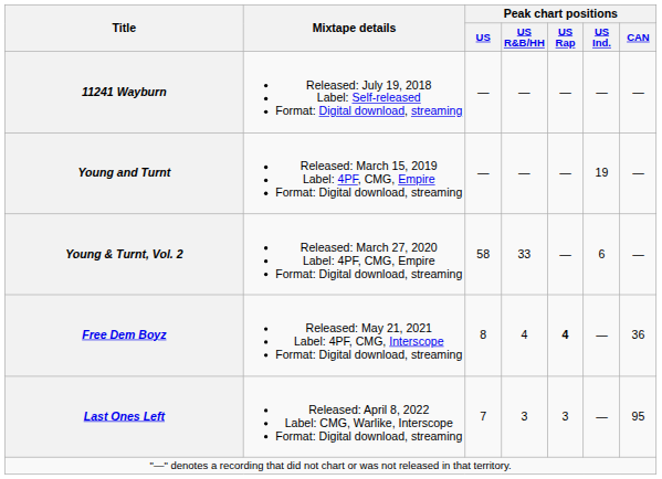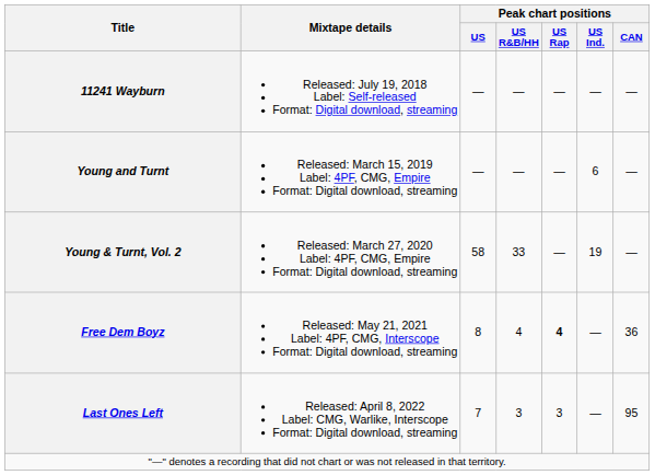 <table class="wikitable plainrowheaders" style="text-align:center;">
 <tr>
 <th scope="col" rowspan="2" style="width:20em">Title</th>
 <th scope="col" rowspan="2">Mixtape details</th>
 <th scope="col" colspan="5">Peak chart positions</th>
 </tr>
 <tr>
 <th scope="col" style="width:3em;font-size:90%;"><a href='#'>US</a><br></th>
 <th scope="col" style="width:3em;font-size:90%;"><a href='#'>US</a><br><a href='#'>R&B/HH</a><br></th>
 <th scope="col" style="width:3em;font-size:90%;"><a href='#'>US<br>Rap</a><br></th>
 <th scope="col" style="width:3em;font-size:90%;"><a href='#'>US</a><br><a href='#'>Ind.</a><br></th>
 <th scope="col" style="width:3em;font-size:90%;"><a href='#'>CAN</a><br></th>
 </tr>
 <tr>
 <th scope="row"><em>11241 Wayburn</em></th>
 <td><br><ul><li>Released: July 19, 2018</li><li>Label: <a href='#'>Self-released</a></li><li>Format: <a href='#'>Digital download</a>, <a href='#'>streaming</a></li></ul></td>
 <td>—</td>
 <td>—</td>
 <td>—</td>
 <td>—</td>
 <td>—</td>
 </tr>
 <tr>
 <th scope="row"><em>Young and Turnt</em></th>
 <td><br><ul><li>Released: March 15, 2019</li><li>Label: <a href='#'>4PF</a>, CMG, <a href='#'>Empire</a></li><li>Format: Digital download, streaming</li></ul></td>
 <td>—</td>
 <td>—</td>
 <td>—</td>
-<td>19</td>
+<td>6</td>
 <td>—</td>
 </tr>
 <tr>
 <th scope="row"><em>Young & Turnt, Vol. 2</em></th>
 <td><br><ul><li>Released: March 27, 2020</li><li>Label: 4PF, CMG, Empire</li><li>Format: Digital download, streaming</li></ul></td>
 <td>58</td>
 <td>33</td>
 <td>—</td>
-<td>6</td>
+<td>19</td>
 <td>—</td>
 </tr>
 <tr>
 <th scope="row"><em><a href='#'>Free Dem Boyz</a></em></th>
 <td><br><ul><li>Released: May 21, 2021</li><li>Label: 4PF, CMG, <a href='#'>Interscope</a></li><li>Format: Digital download, streaming</li></ul></td>
 <td>8</td>
 <td>4</td>
 <td><strong>4</strong></td>
 <td>—</td>
 <td>36</td>
 </tr>
 <tr>
 <th scope="row"><em><a href='#'>Last Ones Left</a></em><br></th>
 <td><br><ul><li>Released: April 8, 2022</li><li>Label: CMG, Warlike, Interscope</li><li>Format: Digital download, streaming</li></ul></td>
 <td>7</td>
 <td>3</td>
 <td>3</td>
 <td>—</td>
 <td>95</td>
 </tr>
 <tr>
 <td colspan="7" style="font-size:90%">"—" denotes a recording that did not chart or was not released in that territory.</td>
 </tr>
 </table>
